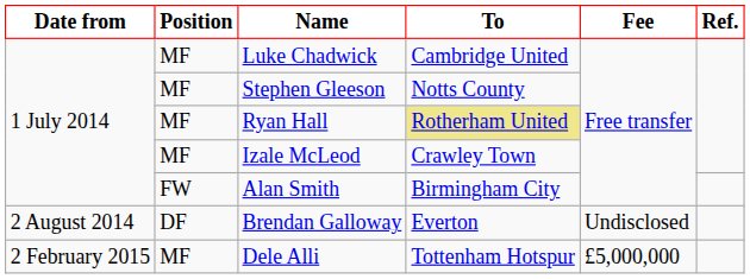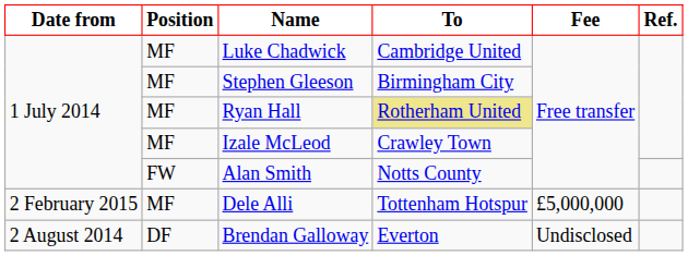 <table class="wikitable">
 <tr>
 <th style="background:#FFFFFF; color:black; border:1px solid red;">Date from</th>
 <th style="background:#FFFFFF; color:black; border:1px solid red;">Position</th>
 <th style="background:#FFFFFF; color:black; border:1px solid red;">Name</th>
 <th style="background:#FFFFFF; color:black; border:1px solid red;">To</th>
 <th style="background:#FFFFFF; color:black; border:1px solid red;">Fee</th>
 <th style="background:#FFFFFF; color:black; border:1px solid red;">Ref.</th>
 </tr>
 <tr>
 <td rowspan="5">1 July 2014</td>
 <td>MF</td>
 <td> <a href='#'>Luke Chadwick</a></td>
 <td><a href='#'>Cambridge United</a></td>
 <td rowspan="5"><a href='#'>Free transfer</a></td>
 <td rowspan="4"></td>
 </tr>
 <tr>
 <td>MF</td>
 <td> <a href='#'>Stephen Gleeson</a></td>
-<td><a href='#'>Notts County</a></td>
+<td><a href='#'>Birmingham City</a></td>
 </tr>
 <tr>
 <td>MF</td>
 <td> <a href='#'>Ryan Hall</a></td>
 <td style="background: khaki;"><a href='#'>Rotherham United</a></td>
 </tr>
 <tr>
 <td>MF</td>
 <td> <a href='#'>Izale McLeod</a></td>
 <td><a href='#'>Crawley Town</a></td>
 </tr>
 <tr>
 <td>FW</td>
 <td> <a href='#'>Alan Smith</a></td>
-<td><a href='#'>Birmingham City</a></td>
+<td><a href='#'>Notts County</a></td>
+<td></td>
+</tr>
+<tr>
+<td>2 February 2015</td>
+<td>MF</td>
+<td> <a href='#'>Dele Alli</a></td>
+<td><a href='#'>Tottenham Hotspur</a></td>
+<td>£5,000,000</td>
 <td></td>
 </tr>
 <tr>
 <td>2 August 2014</td>
 <td>DF</td>
 <td> <a href='#'>Brendan Galloway</a></td>
 <td><a href='#'>Everton</a></td>
 <td>Undisclosed</td>
 <td></td>
 </tr>
-<tr>
-<td>2 February 2015</td>
-<td>MF</td>
-<td> <a href='#'>Dele Alli</a></td>
-<td><a href='#'>Tottenham Hotspur</a></td>
-<td>£5,000,000</td>
-<td></td>
-</tr>
 </table>
